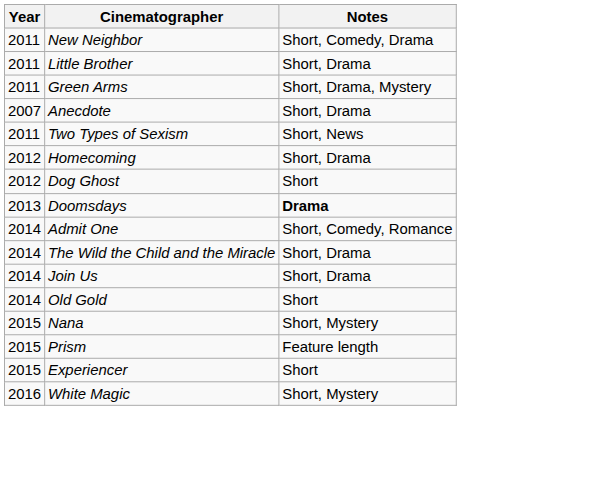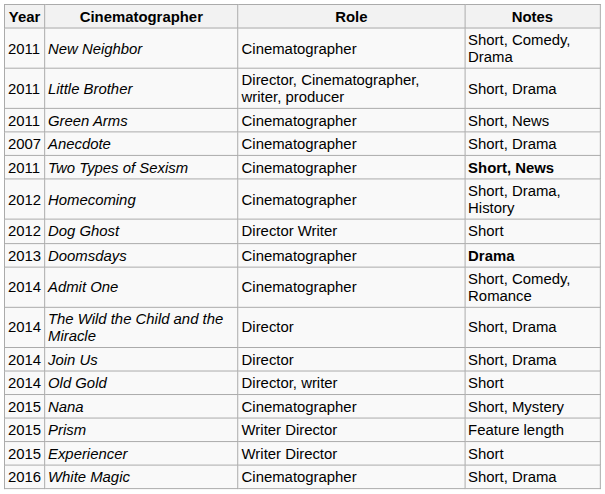 <table class="wikitable" style="font-size: 95%;">
 <tr>
 <th>Year</th>
 <th>Cinematographer</th>
+<th>Role</th>
 <th>Notes</th>
 </tr>
 <tr>
 <td>2011</td>
 <td><em>New Neighbor</em></td>
+<td>Cinematographer</td>
 <td>Short, Comedy, Drama</td>
 </tr>
 <tr>
 <td>2011</td>
 <td><em>Little Brother</em></td>
+<td>Director, Cinematographer, writer, producer</td>
 <td>Short, Drama</td>
 </tr>
 <tr>
 <td>2011</td>
 <td><em>Green Arms</em></td>
-<td>Short, Drama, Mystery</td>
+<td>Cinematographer</td>
+<td>Short, News</td>
 </tr>
 <tr>
 <td>2007</td>
 <td><em>Anecdote</em></td>
+<td>Cinematographer</td>
 <td>Short, Drama</td>
 </tr>
 <tr>
 <td>2011</td>
 <td><em>Two Types of Sexism</em></td>
-<td>Short, News</td>
+<td>Cinematographer</td>
+<td><strong>Short, News</strong></td>
 </tr>
 <tr>
 <td>2012</td>
 <td><em>Homecoming</em></td>
-<td>Short, Drama</td>
+<td>Cinematographer</td>
+<td>Short, Drama, History</td>
 </tr>
 <tr>
 <td>2012</td>
 <td><em>Dog Ghost</em></td>
+<td>Director Writer</td>
 <td>Short</td>
 </tr>
 <tr>
 <td>2013</td>
 <td><em>Doomsdays</em></td>
+<td>Cinematographer</td>
 <td><strong>Drama</strong></td>
 </tr>
 <tr>
 <td>2014</td>
 <td><em>Admit One</em></td>
+<td>Cinematographer</td>
 <td>Short, Comedy, Romance</td>
 </tr>
 <tr>
 <td>2014</td>
 <td><em>The Wild the Child and the Miracle</em></td>
+<td>Director</td>
 <td>Short, Drama</td>
 </tr>
 <tr>
 <td>2014</td>
 <td><em>Join Us</em></td>
+<td>Director</td>
 <td>Short, Drama</td>
 </tr>
 <tr>
 <td>2014</td>
 <td><em>Old Gold</em></td>
+<td>Director, writer</td>
 <td>Short</td>
 </tr>
 <tr>
 <td>2015</td>
 <td><em>Nana</em></td>
+<td>Cinematographer</td>
 <td>Short, Mystery</td>
 </tr>
 <tr>
 <td>2015</td>
 <td><em>Prism</em></td>
+<td>Writer Director</td>
 <td>Feature length</td>
 </tr>
 <tr>
 <td>2015</td>
 <td><em>Experiencer</em></td>
+<td>Writer Director</td>
 <td>Short</td>
 </tr>
 <tr>
 <td>2016</td>
 <td><em>White Magic</em></td>
-<td>Short, Mystery</td>
+<td>Cinematographer</td>
+<td>Short, Drama</td>
 </tr>
 </table>
